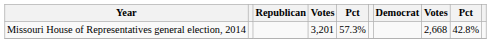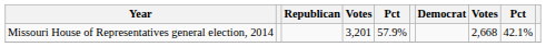 <table class="wikitable" style="margin:0.5em ; font-size:95%">
 <tr>
 <th>Year</th>
 <th></th>
 <th>Republican</th>
 <th>Votes</th>
 <th>Pct</th>
 <th></th>
 <th>Democrat</th>
 <th>Votes</th>
 <th>Pct</th>
 <th></th>
 </tr>
 <tr>
 <td>Missouri House of Representatives general election, 2014</td>
 <td></td>
 <td></td>
 <td>3,201</td>
-<td>57.3%</td>
+<td>57.9%</td>
 <td></td>
 <td></td>
 <td>2,668</td>
-<td>42.8%</td>
+<td>42.1%</td>
 <td></td>
 </tr>
 <tr>
 </tr>
 </table>
